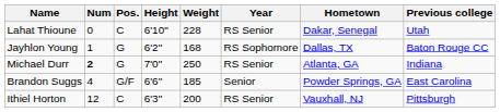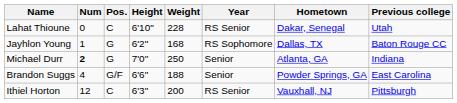 <table class="wikitable sortable" border="1">
 <tr>
 <th>Name</th>
 <th>Num</th>
 <th>Pos.</th>
 <th>Height</th>
 <th>Weight</th>
 <th>Year</th>
 <th>Hometown</th>
 <th class="unsortable">Previous college</th>
 </tr>
 <tr>
 <td>Lahat Thioune</td>
 <td>0</td>
 <td>C</td>
 <td>6'10"</td>
 <td>228</td>
 <td>RS Senior</td>
 <td><a href='#'>Dakar, Senegal</a></td>
 <td><a href='#'>Utah</a></td>
 </tr>
 <tr>
 <td>Jayhlon Young</td>
 <td>1</td>
 <td>G</td>
 <td>6'2"</td>
 <td>168</td>
 <td>RS Sophomore</td>
 <td><a href='#'>Dallas, TX</a></td>
 <td><a href='#'>Baton Rouge CC</a></td>
 </tr>
 <tr>
 <td>Michael Durr</td>
 <td><strong>2</strong></td>
 <td>G</td>
 <td>7'0"</td>
 <td>250</td>
-<td>RS Senior</td>
+<td>Senior</td>
 <td><a href='#'>Atlanta, GA</a></td>
 <td><a href='#'>Indiana</a></td>
 </tr>
 <tr>
 <td>Brandon Suggs</td>
 <td>4</td>
 <td>G/F</td>
 <td>6'6"</td>
-<td>185</td>
+<td>188</td>
 <td>Senior</td>
 <td><a href='#'>Powder Springs, GA</a></td>
 <td><a href='#'>East Carolina</a></td>
 </tr>
 <tr>
 <td>Ithiel Horton</td>
 <td>12</td>
 <td>C</td>
 <td>6'3"</td>
 <td>200</td>
 <td>RS Senior</td>
 <td><a href='#'>Vauxhall, NJ</a></td>
 <td><a href='#'>Pittsburgh</a></td>
 </tr>
 </table>
